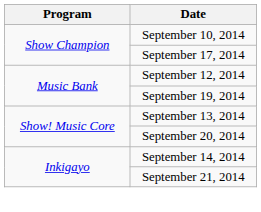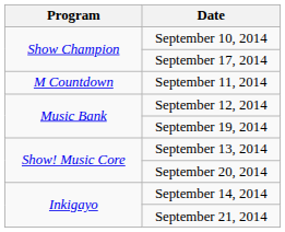 <table class="wikitable" style="text-align:center">
 <tr>
 <th width="150">Program</th>
 <th width="150">Date</th>
 </tr>
 <tr>
 <td rowspan="2"><em><a href='#'>Show Champion</a></em></td>
 <td>September 10, 2014</td>
 </tr>
 <tr>
 <td>September 17, 2014</td>
+</tr>
+<tr>
+<td><em><a href='#'>M Countdown</a></em></td>
+<td>September 11, 2014</td>
 </tr>
 <tr>
 <td rowspan="2"><em><a href='#'>Music Bank</a></em></td>
 <td>September 12, 2014</td>
 </tr>
 <tr>
 <td>September 19, 2014</td>
 </tr>
 <tr>
 <td rowspan="2"><em><a href='#'>Show! Music Core</a></em></td>
 <td>September 13, 2014</td>
 </tr>
 <tr>
 <td>September 20, 2014</td>
 </tr>
 <tr>
 <td rowspan="2"><em><a href='#'>Inkigayo</a></em></td>
 <td>September 14, 2014</td>
 </tr>
 <tr>
 <td>September 21, 2014</td>
 </tr>
 </table>
